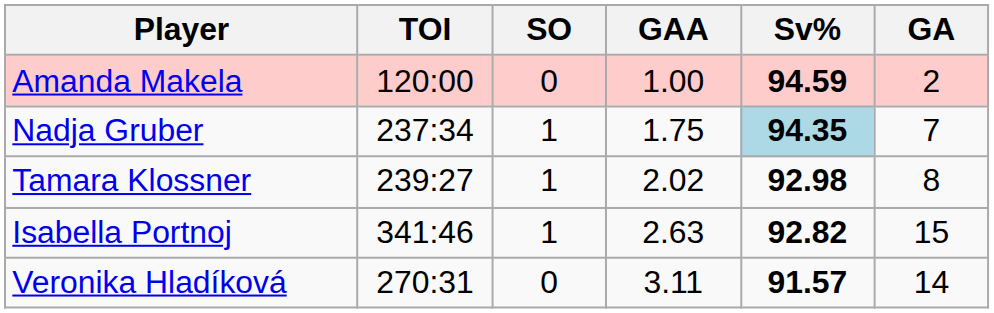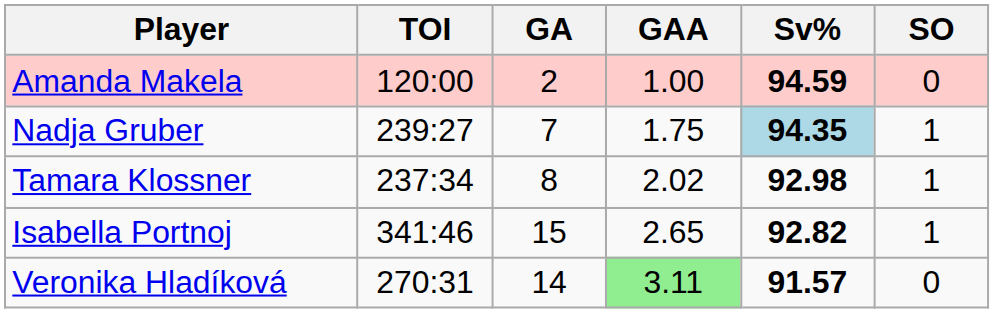 <table class="wikitable sortable" style="text-align:center;">
 <tr>
 <th style="width:170px;">Player</th>
 <th style="width:60px;">TOI</th>
-<th style="width:50px;">SO</th>
+<th style="width:50px;">GA</th>
 <th style="width:60px;">GAA</th>
 <th style="width:60px;">Sv%</th>
-<th style="width:50px;">GA</th>
+<th style="width:50px;">SO</th>
 </tr>
 <tr style="background:#fcc;">
 <td style="text-align:left;"> <a href='#'>Amanda Makela</a></td>
 <td>120:00</td>
-<td>0</td>
+<td>2</td>
 <td>1.00</td>
 <td><strong>94.59</strong></td>
-<td>2</td>
+<td>0</td>
 </tr>
 <tr>
 <td style="text-align:left;"> <a href='#'>Nadja Gruber</a></td>
-<td>237:34</td>
-<td>1</td>
+<td>239:27</td>
+<td>7</td>
 <td>1.75</td>
 <td style="background: lightblue;"><strong>94.35</strong></td>
-<td>7</td>
+<td>1</td>
 </tr>
 <tr>
 <td style="text-align:left;"> <a href='#'>Tamara Klossner</a></td>
-<td>239:27</td>
-<td>1</td>
+<td>237:34</td>
+<td>8</td>
 <td>2.02</td>
 <td><strong>92.98</strong></td>
-<td>8</td>
+<td>1</td>
 </tr>
 <tr>
 <td style="text-align:left;"> <a href='#'>Isabella Portnoj</a></td>
 <td>341:46</td>
+<td>15</td>
+<td>2.65</td>
+<td><strong>92.82</strong></td>
 <td>1</td>
-<td>2.63</td>
-<td><strong>92.82</strong></td>
-<td>15</td>
 </tr>
 <tr>
 <td style="text-align:left;"> <a href='#'>Veronika Hladíková</a></td>
 <td>270:31</td>
+<td>14</td>
+<td style="background: lightgreen;">3.11</td>
+<td><strong>91.57</strong></td>
 <td>0</td>
-<td>3.11</td>
-<td><strong>91.57</strong></td>
-<td>14</td>
 </tr>
 </table>
